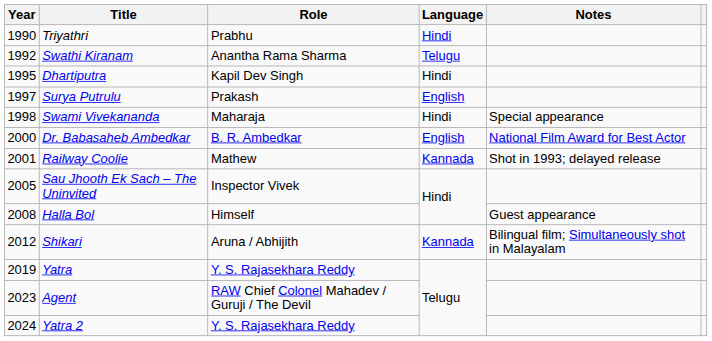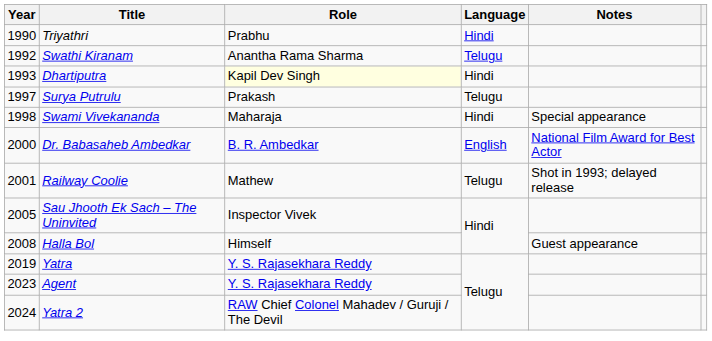 <table class="wikitable sortable plainrowheaders">
 <tr>
 <th scope="col">Year</th>
 <th scope="col">Title</th>
 <th scope="col">Role</th>
 <th scope="col">Language</th>
 <th scope="col" class="unsortable">Notes</th>
 <th scope="col" class="unsortable"></th>
 </tr>
 <tr>
 <td style="text-align: center;">1990</td>
 <td><em>Triyathri</em></td>
 <td>Prabhu</td>
 <td><a href='#'>Hindi</a></td>
 <td></td>
 <td></td>
 </tr>
 <tr>
 <td scope="row" style="text-align: center;">1992</td>
 <td><em><a href='#'>Swathi Kiranam</a></em></td>
 <td>Anantha Rama Sharma</td>
 <td><a href='#'>Telugu</a></td>
 <td></td>
 <td></td>
 </tr>
 <tr>
-<td scope="row" style="text-align: center;">1995</td>
+<td scope="row" style="text-align: center;">1993</td>
 <td><em><a href='#'>Dhartiputra</a></em></td>
-<td>Kapil Dev Singh</td>
+<td style="background: lightyellow;">Kapil Dev Singh</td>
 <td>Hindi</td>
 <td></td>
 <td></td>
 </tr>
 <tr>
 <td scope="row" style="text-align: center;">1997</td>
 <td><em><a href='#'>Surya Putrulu</a></em></td>
 <td>Prakash</td>
-<td><a href='#'>English</a></td>
+<td>Telugu</td>
 <td></td>
 <td></td>
 </tr>
 <tr>
 <td scope="row" style="text-align: center;">1998</td>
 <td><em><a href='#'>Swami Vivekananda</a></em></td>
 <td>Maharaja</td>
 <td>Hindi</td>
 <td>Special appearance</td>
 <td></td>
 </tr>
 <tr>
 <td scope="row" style="text-align: center;">2000</td>
 <td><em><a href='#'>Dr. Babasaheb Ambedkar</a></em></td>
 <td><a href='#'>B. R. Ambedkar</a></td>
 <td><a href='#'>English</a></td>
 <td><a href='#'>National Film Award for Best Actor</a></td>
 <td></td>
 </tr>
 <tr>
 <td scope="row" style="text-align: center;">2001</td>
 <td><em><a href='#'>Railway Coolie</a></em></td>
 <td>Mathew</td>
-<td><a href='#'>Kannada</a></td>
+<td>Telugu</td>
 <td>Shot in 1993; delayed release</td>
 <td></td>
 </tr>
 <tr>
 <td scope="row" style="text-align: center;">2005</td>
 <td><em><a href='#'>Sau Jhooth Ek Sach – The Uninvited</a></em></td>
 <td>Inspector Vivek</td>
 <td rowspan="2">Hindi</td>
 <td></td>
 <td></td>
 </tr>
 <tr>
 <td scope="row" style="text-align: center;">2008</td>
 <td><em><a href='#'>Halla Bol</a></em></td>
 <td>Himself</td>
 <td>Guest appearance</td>
 <td></td>
 </tr>
 <tr>
-<td scope="row" style="text-align: center;">2012</td>
-<td><em><a href='#'>Shikari</a></em></td>
-<td>Aruna / Abhijith</td>
-<td><a href='#'>Kannada</a></td>
-<td>Bilingual film; <a href='#'>Simultaneously shot</a> in Malayalam</td>
-<td></td>
-</tr>
-<tr>
 <td scope="row" style="text-align: center;">2019</td>
 <td><em><a href='#'>Yatra</a></em></td>
 <td><a href='#'>Y. S. Rajasekhara Reddy</a></td>
 <td rowspan="3">Telugu</td>
 <td></td>
 <td></td>
 </tr>
 <tr>
 <td scope="row" style="text-align: center;">2023</td>
 <td><em><a href='#'>Agent</a></em></td>
-<td><a href='#'>RAW</a> Chief <a href='#'>Colonel</a> Mahadev / Guruji / The Devil</td>
+<td><a href='#'>Y. S. Rajasekhara Reddy</a></td>
 <td></td>
 <td></td>
 </tr>
 <tr>
 <td scope="row" style="text-align: center;">2024</td>
 <td><em><a href='#'>Yatra 2</a></em></td>
-<td><a href='#'>Y. S. Rajasekhara Reddy</a></td>
+<td><a href='#'>RAW</a> Chief <a href='#'>Colonel</a> Mahadev / Guruji / The Devil</td>
 <td></td>
 <td></td>
 </tr>
 </table>
